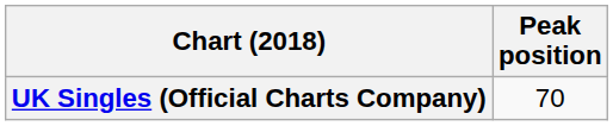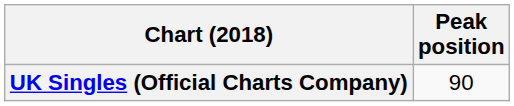 <table class="wikitable plainrowheaders" style="text-align:center">
 <tr>
 <th scope="col">Chart (2018)</th>
 <th scope="col">Peak<br>position</th>
 </tr>
 <tr>
 <th scope="row"><a href='#'>UK Singles</a> (Official Charts Company)</th>
-<td>70</td>
+<td>90</td>
 </tr>
 </table>
